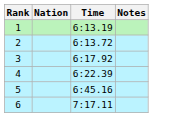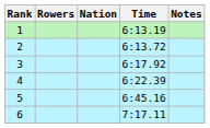 <table class="wikitable sortable" style="text-align:center">
 <tr>
 <th>Rank</th>
+<th>Rowers</th>
 <th>Nation</th>
 <th>Time</th>
 <th>Notes</th>
 </tr>
 <tr bgcolor=bbf3bb>
 <td>1</td>
+<td align=left data-sort-value="Eltang, Bjarne"></td>
 <td align=left></td>
 <td>6:13.19</td>
 <td></td>
 </tr>
 <tr bgcolor=bbf3ff>
 <td>2</td>
+<td align=left data-sort-value="Sætersdal, Per"></td>
 <td align=left></td>
 <td>6:13.72</td>
 <td></td>
 </tr>
 <tr bgcolor=bbf3ff>
 <td>3</td>
+<td align=left data-sort-value="Radev, Vasil"></td>
 <td align=left></td>
 <td>6:17.92</td>
 <td></td>
 </tr>
 <tr bgcolor=bbf3ff>
 <td>4</td>
+<td align=left data-sort-value="Bodenmann, Ueli"></td>
 <td align=left></td>
 <td>6:22.39</td>
 <td></td>
 </tr>
 <tr bgcolor=bbf3ff>
 <td>5</td>
+<td align=left data-sort-value="García, Luis Miguel"></td>
 <td align=left></td>
 <td>6:45.16</td>
 <td></td>
 </tr>
 <tr bgcolor=bbf3ff>
 <td>6</td>
+<td align=left data-sort-value="Faderbauer, Harald"></td>
 <td align=left></td>
 <td>7:17.11</td>
 <td></td>
 </tr>
 </table>
